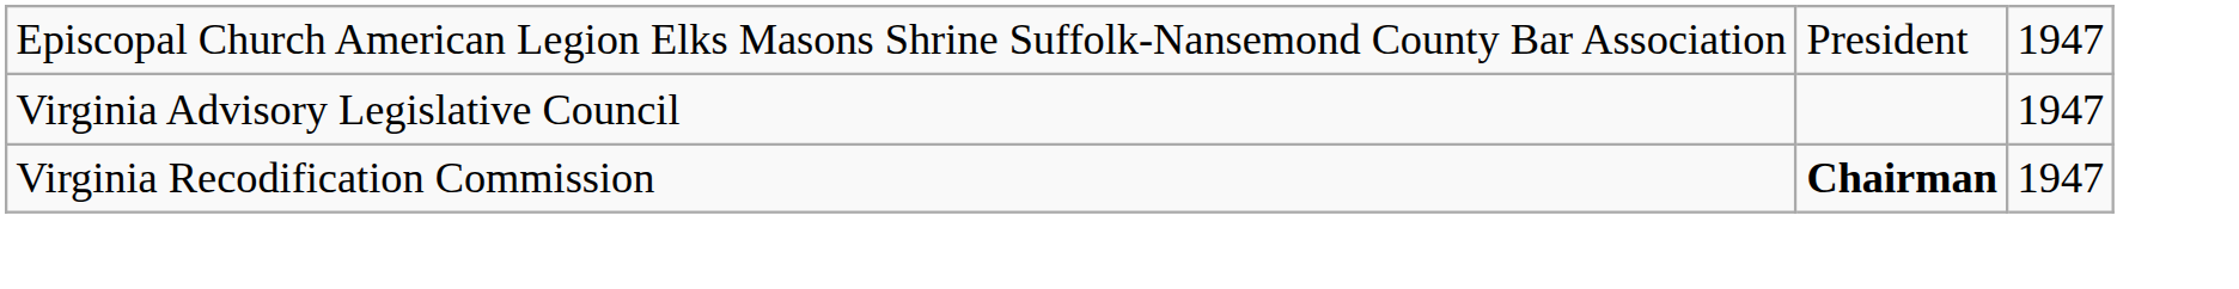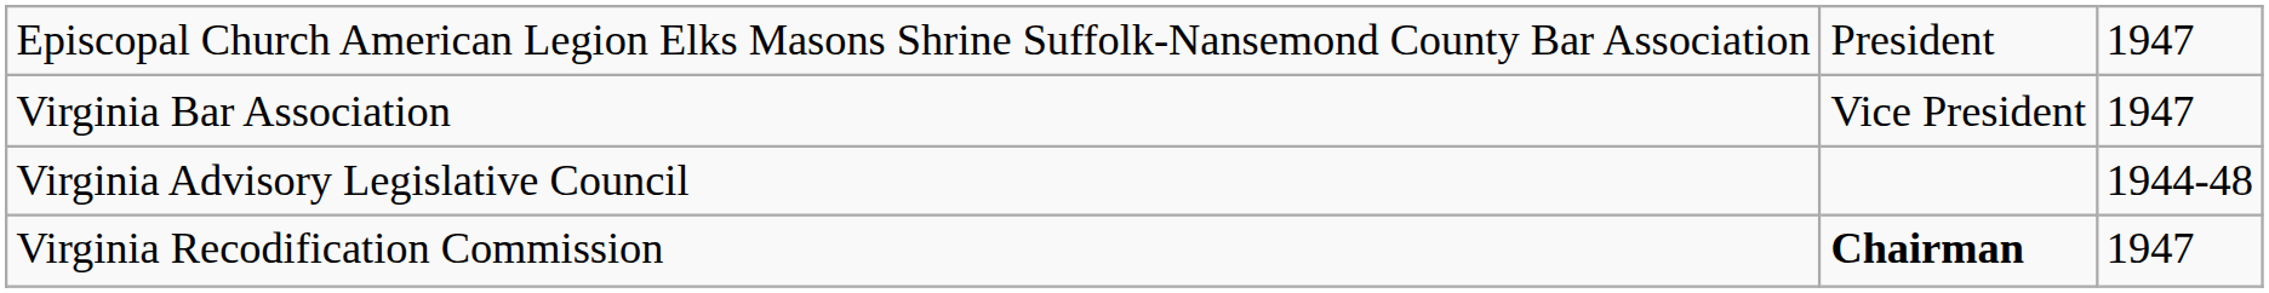 <table class="wikitable">
 <tr>
 <td>Episcopal Church American Legion Elks Masons Shrine Suffolk-Nansemond County Bar Association</td>
 <td>President</td>
 <td>1947</td>
 </tr>
 <tr>
+<td>Virginia Bar Association</td>
+<td>Vice President</td>
+<td>1947</td>
+</tr>
+<tr>
 <td>Virginia Advisory Legislative Council</td>
 <td></td>
-<td>1947</td>
+<td>1944-48</td>
 </tr>
 <tr>
 <td>Virginia Recodification Commission</td>
 <td><strong>Chairman</strong></td>
 <td>1947</td>
 </tr>
 </table>
